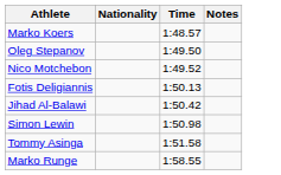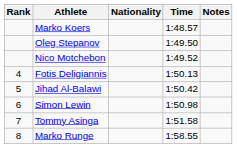 <table class="wikitable sortable" style="text-align:center">
 <tr>
+<th>Rank</th>
 <th>Athlete</th>
 <th>Nationality</th>
 <th>Time</th>
 <th>Notes</th>
 </tr>
 <tr>
+<td></td>
 <td align=left><a href='#'>Marko Koers</a></td>
 <td align=left></td>
 <td>1:48.57</td>
 <td></td>
 </tr>
 <tr>
+<td></td>
 <td align=left><a href='#'>Oleg Stepanov</a></td>
 <td align=left></td>
 <td>1:49.50</td>
 <td></td>
 </tr>
 <tr>
+<td></td>
 <td align=left><a href='#'>Nico Motchebon</a></td>
 <td align=left></td>
 <td>1:49.52</td>
 <td></td>
 </tr>
 <tr>
+<td>4</td>
 <td align=left><a href='#'>Fotis Deligiannis</a></td>
 <td align=left></td>
 <td>1:50.13</td>
 <td></td>
 </tr>
 <tr>
+<td>5</td>
 <td align=left><a href='#'>Jihad Al-Balawi</a></td>
 <td align=left></td>
 <td>1:50.42</td>
 <td></td>
 </tr>
 <tr>
+<td>6</td>
 <td align=left><a href='#'>Simon Lewin</a></td>
 <td align=left></td>
 <td>1:50.98</td>
 <td></td>
 </tr>
 <tr>
+<td>7</td>
 <td align=left><a href='#'>Tommy Asinga</a></td>
 <td align=left></td>
 <td>1:51.58</td>
 <td></td>
 </tr>
 <tr>
+<td>8</td>
 <td align=left><a href='#'>Marko Runge</a></td>
 <td align=left></td>
 <td>1:58.55</td>
 <td></td>
 </tr>
 </table>
